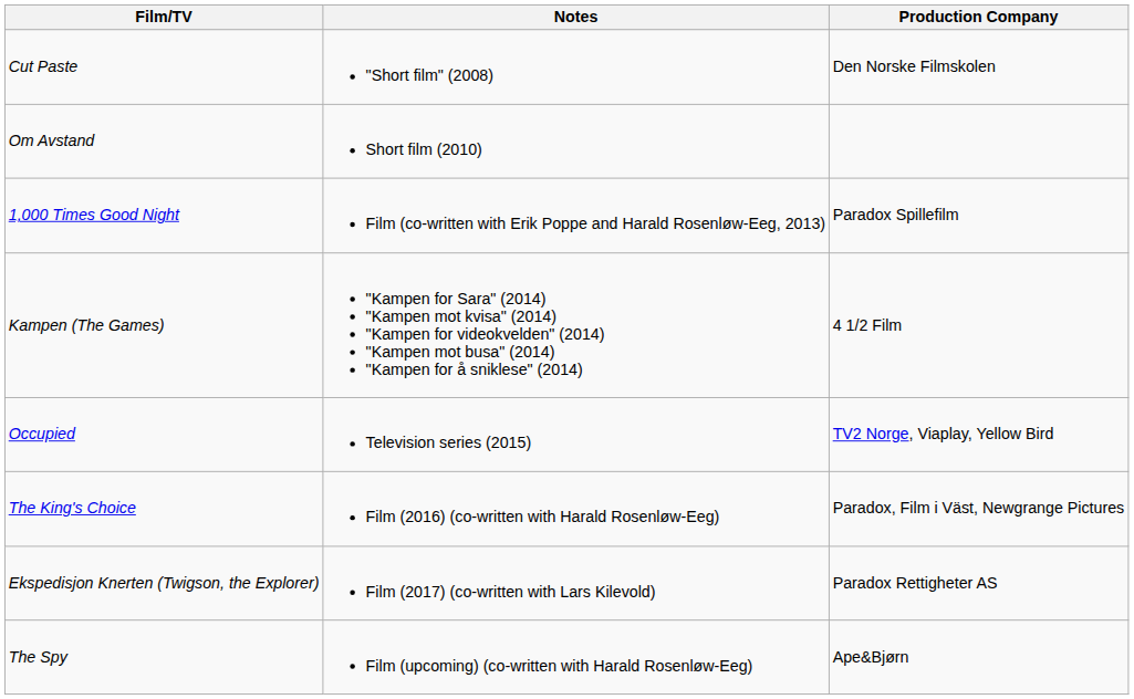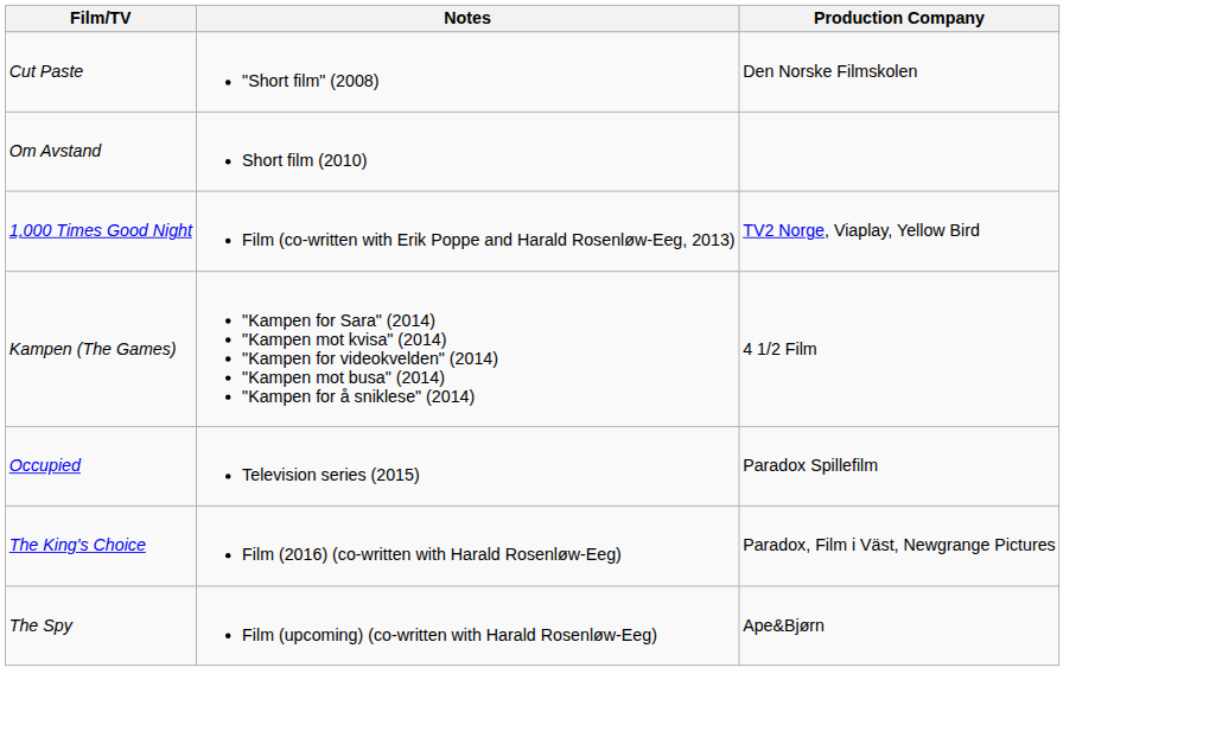 <table class="wikitable">
 <tr style="background:#ccc; text-align:center;">
 <th>Film/TV</th>
 <th>Notes</th>
 <th>Production Company</th>
 </tr>
 <tr>
 <td><em>Cut Paste</em></td>
 <td><br><ul><li>"Short film" (2008)</li></ul></td>
 <td>Den Norske Filmskolen</td>
 </tr>
 <tr>
 <td><em>Om Avstand</em></td>
 <td><br><ul><li>Short film (2010)</li></ul></td>
 </tr>
 <tr>
 <td><em><a href='#'>1,000 Times Good Night</a></em></td>
 <td><br><ul><li>Film (co-written with Erik Poppe and Harald Rosenløw-Eeg, 2013)</li></ul></td>
-<td>Paradox Spillefilm</td>
+<td><a href='#'>TV2 Norge</a>, Viaplay, Yellow Bird</td>
 </tr>
 <tr>
 <td><em>Kampen (The Games)</em></td>
 <td><br><ul><li>"Kampen for Sara" (2014)</li><li>"Kampen mot kvisa" (2014)</li><li>"Kampen for videokvelden" (2014)</li><li>"Kampen mot busa" (2014)</li><li>"Kampen for å sniklese" (2014)</li></ul></td>
 <td>4 1/2 Film</td>
 </tr>
 <tr>
 <td><em><a href='#'>Occupied</a></em></td>
 <td><br><ul><li>Television series (2015)</li></ul></td>
-<td><a href='#'>TV2 Norge</a>, Viaplay, Yellow Bird</td>
+<td>Paradox Spillefilm</td>
 </tr>
 <tr>
 <td><em><a href='#'>The King's Choice</a></em></td>
 <td><br><ul><li>Film (2016) (co-written with Harald Rosenløw-Eeg)</li></ul></td>
 <td>Paradox, Film i Väst, Newgrange Pictures</td>
 </tr>
 <tr>
-<td><em>Ekspedisjon Knerten (Twigson, the Explorer)</em></td>
-<td><br><ul><li>Film (2017) (co-written with Lars Kilevold)</li></ul></td>
-<td>Paradox Rettigheter AS</td>
-</tr>
-<tr>
 <td><em>The Spy</em></td>
 <td><br><ul><li>Film (upcoming) (co-written with Harald Rosenløw-Eeg)</li></ul></td>
 <td>Ape&Bjørn</td>
 </tr>
 </table>
